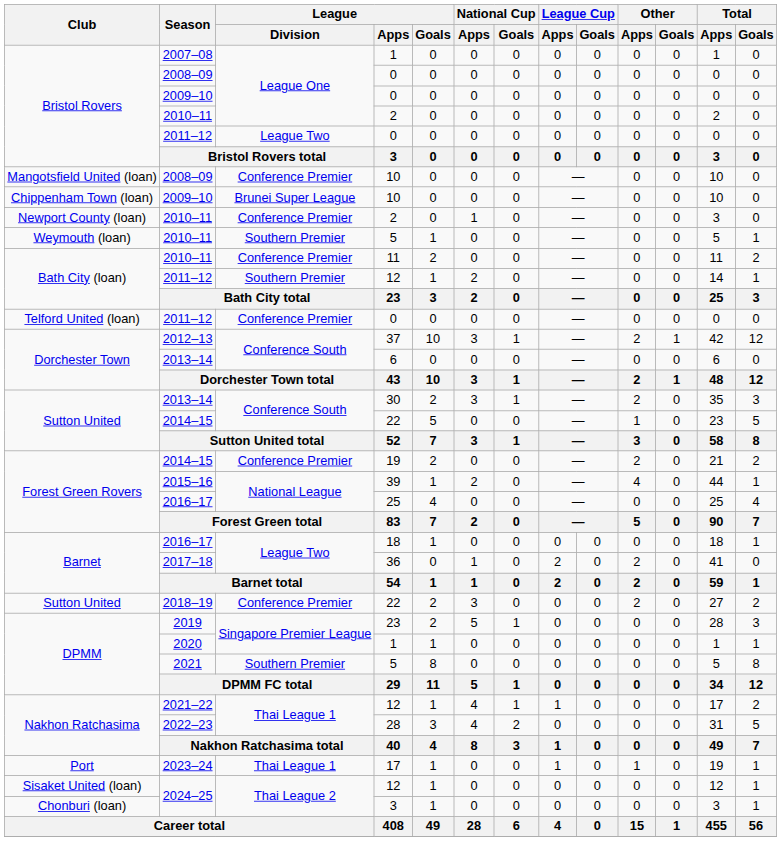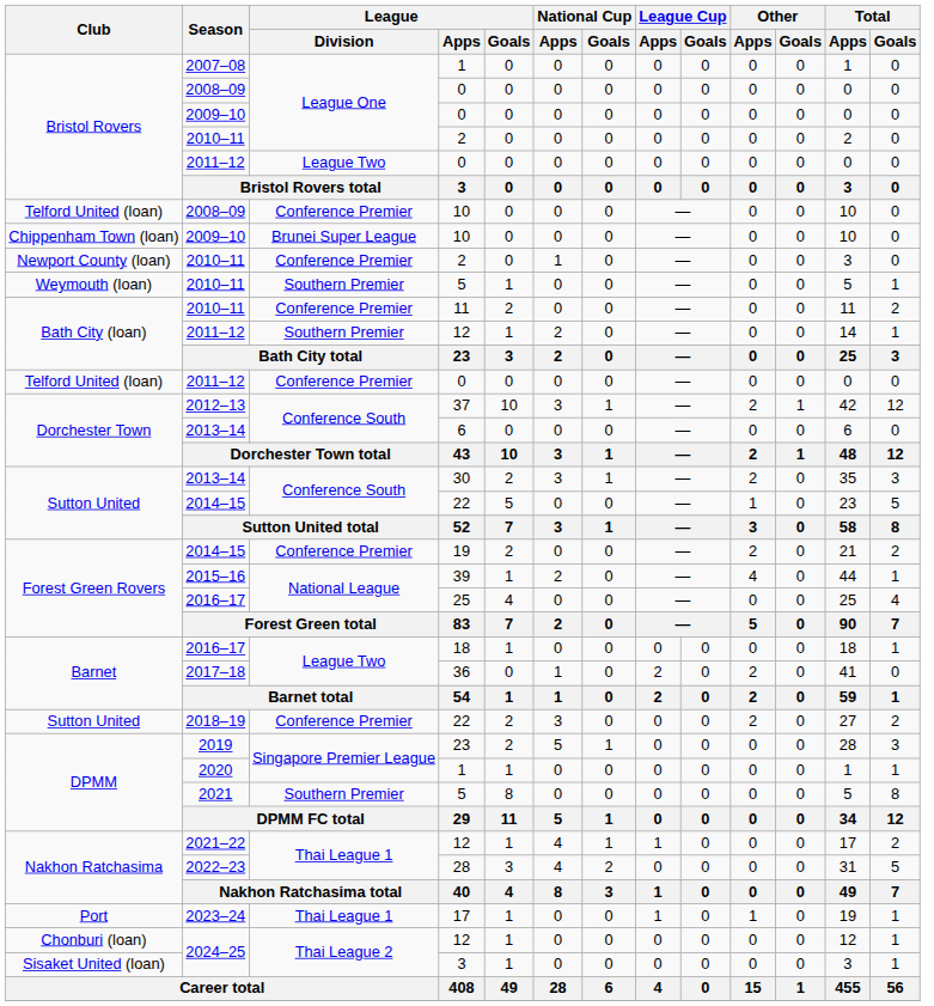 <table class="wikitable" style="text-align:center">
 <tr>
 <th rowspan=2>Club</th>
 <th rowspan=2>Season</th>
 <th colspan=3>League</th>
 <th colspan=2>National Cup</th>
 <th colspan=2><a href='#'>League Cup</a></th>
 <th colspan=2>Other</th>
 <th colspan=2>Total</th>
 </tr>
 <tr>
 <th>Division</th>
 <th>Apps</th>
 <th>Goals</th>
 <th>Apps</th>
 <th>Goals</th>
 <th>Apps</th>
 <th>Goals</th>
 <th>Apps</th>
 <th>Goals</th>
 <th>Apps</th>
 <th>Goals</th>
 </tr>
 <tr>
 <td rowspan="6"><a href='#'>Bristol Rovers</a></td>
 <td><a href='#'>2007–08</a></td>
 <td rowspan="4"><a href='#'>League One</a></td>
 <td>1</td>
 <td>0</td>
 <td>0</td>
 <td>0</td>
 <td>0</td>
 <td>0</td>
 <td>0</td>
 <td>0</td>
 <td>1</td>
 <td>0</td>
 </tr>
 <tr>
 <td><a href='#'>2008–09</a></td>
 <td>0</td>
 <td>0</td>
 <td>0</td>
 <td>0</td>
 <td>0</td>
 <td>0</td>
 <td>0</td>
 <td>0</td>
 <td>0</td>
 <td>0</td>
 </tr>
 <tr>
 <td><a href='#'>2009–10</a></td>
 <td>0</td>
 <td>0</td>
 <td>0</td>
 <td>0</td>
 <td>0</td>
 <td>0</td>
 <td>0</td>
 <td>0</td>
 <td>0</td>
 <td>0</td>
 </tr>
 <tr>
 <td><a href='#'>2010–11</a></td>
 <td>2</td>
 <td>0</td>
 <td>0</td>
 <td>0</td>
 <td>0</td>
 <td>0</td>
 <td>0</td>
 <td>0</td>
 <td>2</td>
 <td>0</td>
 </tr>
 <tr>
 <td><a href='#'>2011–12</a></td>
 <td><a href='#'>League Two</a></td>
 <td>0</td>
 <td>0</td>
 <td>0</td>
 <td>0</td>
 <td>0</td>
 <td>0</td>
 <td>0</td>
 <td>0</td>
 <td>0</td>
 <td>0</td>
 </tr>
 <tr>
 <th colspan="2">Bristol Rovers total</th>
 <th>3</th>
 <th>0</th>
 <th>0</th>
 <th>0</th>
 <th>0</th>
 <th>0</th>
 <th>0</th>
 <th>0</th>
 <th>3</th>
 <th>0</th>
 </tr>
 <tr>
-<td><a href='#'>Mangotsfield United</a> (loan)</td>
+<td><a href='#'>Telford United</a> (loan)</td>
 <td><a href='#'>2008–09</a></td>
 <td><a href='#'>Conference Premier</a></td>
 <td>10</td>
 <td>0</td>
 <td>0</td>
 <td>0</td>
 <td colspan="2">—</td>
 <td>0</td>
 <td>0</td>
 <td>10</td>
 <td>0</td>
 </tr>
 <tr>
 <td><a href='#'>Chippenham Town</a> (loan)</td>
 <td><a href='#'>2009–10</a></td>
 <td><a href='#'>Brunei Super League</a></td>
 <td>10</td>
 <td>0</td>
 <td>0</td>
 <td>0</td>
 <td colspan="2">—</td>
 <td>0</td>
 <td>0</td>
 <td>10</td>
 <td>0</td>
 </tr>
 <tr>
 <td><a href='#'>Newport County</a> (loan)</td>
 <td><a href='#'>2010–11</a></td>
 <td><a href='#'>Conference Premier</a></td>
 <td>2</td>
 <td>0</td>
 <td>1</td>
 <td>0</td>
 <td colspan="2">—</td>
 <td>0</td>
 <td>0</td>
 <td>3</td>
 <td>0</td>
 </tr>
 <tr>
 <td><a href='#'>Weymouth</a> (loan)</td>
 <td><a href='#'>2010–11</a></td>
 <td><a href='#'>Southern Premier</a></td>
 <td>5</td>
 <td>1</td>
 <td>0</td>
 <td>0</td>
 <td colspan="2">—</td>
 <td>0</td>
 <td>0</td>
 <td>5</td>
 <td>1</td>
 </tr>
 <tr>
 <td rowspan="3"><a href='#'>Bath City</a> (loan)</td>
 <td><a href='#'>2010–11</a></td>
 <td><a href='#'>Conference Premier</a></td>
 <td>11</td>
 <td>2</td>
 <td>0</td>
 <td>0</td>
 <td colspan="2">—</td>
 <td>0</td>
 <td>0</td>
 <td>11</td>
 <td>2</td>
 </tr>
 <tr>
 <td><a href='#'>2011–12</a></td>
 <td><a href='#'>Southern Premier</a></td>
 <td>12</td>
 <td>1</td>
 <td>2</td>
 <td>0</td>
 <td colspan="2">—</td>
 <td>0</td>
 <td>0</td>
 <td>14</td>
 <td>1</td>
 </tr>
 <tr>
 <th colspan="2">Bath City total</th>
 <th>23</th>
 <th>3</th>
 <th>2</th>
 <th>0</th>
 <th colspan="2">—</th>
 <th>0</th>
 <th>0</th>
 <th>25</th>
 <th>3</th>
 </tr>
 <tr>
 <td><a href='#'>Telford United</a> (loan)</td>
 <td><a href='#'>2011–12</a></td>
 <td><a href='#'>Conference Premier</a></td>
 <td>0</td>
 <td>0</td>
 <td>0</td>
 <td>0</td>
 <td colspan="2">—</td>
 <td>0</td>
 <td>0</td>
 <td>0</td>
 <td>0</td>
 </tr>
 <tr>
 <td rowspan="3"><a href='#'>Dorchester Town</a></td>
 <td><a href='#'>2012–13</a></td>
 <td rowspan="2"><a href='#'>Conference South</a></td>
 <td>37</td>
 <td>10</td>
 <td>3</td>
 <td>1</td>
 <td colspan="2">—</td>
 <td>2</td>
 <td>1</td>
 <td>42</td>
 <td>12</td>
 </tr>
 <tr>
 <td><a href='#'>2013–14</a></td>
 <td>6</td>
 <td>0</td>
 <td>0</td>
 <td>0</td>
 <td colspan="2">—</td>
 <td>0</td>
 <td>0</td>
 <td>6</td>
 <td>0</td>
 </tr>
 <tr>
 <th colspan="2">Dorchester Town total</th>
 <th>43</th>
 <th>10</th>
 <th>3</th>
 <th>1</th>
 <th colspan="2">—</th>
 <th>2</th>
 <th>1</th>
 <th>48</th>
 <th>12</th>
 </tr>
 <tr>
 <td rowspan="3"><a href='#'>Sutton United</a></td>
 <td><a href='#'>2013–14</a></td>
 <td rowspan="2"><a href='#'>Conference South</a></td>
 <td>30</td>
 <td>2</td>
 <td>3</td>
 <td>1</td>
 <td colspan="2">—</td>
 <td>2</td>
 <td>0</td>
 <td>35</td>
 <td>3</td>
 </tr>
 <tr>
 <td><a href='#'>2014–15</a></td>
 <td>22</td>
 <td>5</td>
 <td>0</td>
 <td>0</td>
 <td colspan="2">—</td>
 <td>1</td>
 <td>0</td>
 <td>23</td>
 <td>5</td>
 </tr>
 <tr>
 <th colspan="2">Sutton United total</th>
 <th>52</th>
 <th>7</th>
 <th>3</th>
 <th>1</th>
 <th colspan="2">—</th>
 <th>3</th>
 <th>0</th>
 <th>58</th>
 <th>8</th>
 </tr>
 <tr>
 <td rowspan="4"><a href='#'>Forest Green Rovers</a></td>
 <td><a href='#'>2014–15</a></td>
 <td><a href='#'>Conference Premier</a></td>
 <td>19</td>
 <td>2</td>
 <td>0</td>
 <td>0</td>
 <td colspan="2">—</td>
 <td>2</td>
 <td>0</td>
 <td>21</td>
 <td>2</td>
 </tr>
 <tr>
 <td><a href='#'>2015–16</a></td>
 <td rowspan="2"><a href='#'>National League</a></td>
 <td>39</td>
 <td>1</td>
 <td>2</td>
 <td>0</td>
 <td colspan="2">—</td>
 <td>4</td>
 <td>0</td>
 <td>44</td>
 <td>1</td>
 </tr>
 <tr>
 <td><a href='#'>2016–17</a></td>
 <td>25</td>
 <td>4</td>
 <td>0</td>
 <td>0</td>
 <td colspan="2">—</td>
 <td>0</td>
 <td>0</td>
 <td>25</td>
 <td>4</td>
 </tr>
 <tr>
 <th colspan="2">Forest Green total</th>
 <th>83</th>
 <th>7</th>
 <th>2</th>
 <th>0</th>
 <th colspan="2">—</th>
 <th>5</th>
 <th>0</th>
 <th>90</th>
 <th>7</th>
 </tr>
 <tr>
 <td rowspan="3"><a href='#'>Barnet</a></td>
 <td><a href='#'>2016–17</a></td>
 <td rowspan="2"><a href='#'>League Two</a></td>
 <td>18</td>
 <td>1</td>
 <td>0</td>
 <td>0</td>
 <td>0</td>
 <td>0</td>
 <td>0</td>
 <td>0</td>
 <td>18</td>
 <td>1</td>
 </tr>
 <tr>
 <td><a href='#'>2017–18</a></td>
 <td>36</td>
 <td>0</td>
 <td>1</td>
 <td>0</td>
 <td>2</td>
 <td>0</td>
 <td>2</td>
 <td>0</td>
 <td>41</td>
 <td>0</td>
 </tr>
 <tr>
 <th colspan="2">Barnet total</th>
 <th>54</th>
 <th>1</th>
 <th>1</th>
 <th>0</th>
 <th>2</th>
 <th>0</th>
 <th>2</th>
 <th>0</th>
 <th>59</th>
 <th>1</th>
 </tr>
 <tr>
 <td><a href='#'>Sutton United</a></td>
 <td><a href='#'>2018–19</a></td>
 <td><a href='#'>Conference Premier</a></td>
 <td>22</td>
 <td>2</td>
 <td>3</td>
 <td>0</td>
 <td>0</td>
 <td>0</td>
 <td>2</td>
 <td>0</td>
 <td>27</td>
 <td>2</td>
 </tr>
 <tr>
 <td rowspan="4"><a href='#'>DPMM</a></td>
 <td><a href='#'>2019</a></td>
 <td rowspan="2"><a href='#'>Singapore Premier League</a></td>
 <td>23</td>
 <td>2</td>
 <td>5</td>
 <td>1</td>
 <td>0</td>
 <td>0</td>
 <td>0</td>
 <td>0</td>
 <td>28</td>
 <td>3</td>
 </tr>
 <tr>
 <td><a href='#'>2020</a></td>
 <td>1</td>
 <td>1</td>
 <td>0</td>
 <td>0</td>
 <td>0</td>
 <td>0</td>
 <td>0</td>
 <td>0</td>
 <td>1</td>
 <td>1</td>
 </tr>
 <tr>
 <td><a href='#'>2021</a></td>
 <td><a href='#'>Southern Premier</a></td>
 <td>5</td>
 <td>8</td>
 <td>0</td>
 <td>0</td>
 <td>0</td>
 <td>0</td>
 <td>0</td>
 <td>0</td>
 <td>5</td>
 <td>8</td>
 </tr>
 <tr>
 <th colspan="2">DPMM FC total</th>
 <th>29</th>
 <th>11</th>
 <th>5</th>
 <th>1</th>
 <th>0</th>
 <th>0</th>
 <th>0</th>
 <th>0</th>
 <th>34</th>
 <th>12</th>
 </tr>
 <tr>
 <td rowspan="3"><a href='#'>Nakhon Ratchasima</a></td>
 <td><a href='#'>2021–22</a></td>
 <td rowspan="2"><a href='#'>Thai League 1</a></td>
 <td>12</td>
 <td>1</td>
 <td>4</td>
 <td>1</td>
 <td>1</td>
 <td>0</td>
 <td>0</td>
 <td>0</td>
 <td>17</td>
 <td>2</td>
 </tr>
 <tr>
 <td><a href='#'>2022–23</a></td>
 <td>28</td>
 <td>3</td>
 <td>4</td>
 <td>2</td>
 <td>0</td>
 <td>0</td>
 <td>0</td>
 <td>0</td>
 <td>31</td>
 <td>5</td>
 </tr>
 <tr>
 <th colspan="2">Nakhon Ratchasima total</th>
 <th>40</th>
 <th>4</th>
 <th>8</th>
 <th>3</th>
 <th>1</th>
 <th>0</th>
 <th>0</th>
 <th>0</th>
 <th>49</th>
 <th>7</th>
 </tr>
 <tr>
 <td><a href='#'>Port</a></td>
 <td><a href='#'>2023–24</a></td>
 <td><a href='#'>Thai League 1</a></td>
 <td>17</td>
 <td>1</td>
 <td>0</td>
 <td>0</td>
 <td>1</td>
 <td>0</td>
 <td>1</td>
 <td>0</td>
 <td>19</td>
 <td>1</td>
 </tr>
 <tr>
-<td><a href='#'>Sisaket United</a> (loan)</td>
+<td><a href='#'>Chonburi</a> (loan)</td>
 <td rowspan="2"><a href='#'>2024–25</a></td>
 <td rowspan="2"><a href='#'>Thai League 2</a></td>
 <td>12</td>
 <td>1</td>
 <td>0</td>
 <td>0</td>
 <td>0</td>
 <td>0</td>
 <td>0</td>
 <td>0</td>
 <td>12</td>
 <td>1</td>
 </tr>
 <tr>
-<td><a href='#'>Chonburi</a> (loan)</td>
+<td><a href='#'>Sisaket United</a> (loan)</td>
 <td>3</td>
 <td>1</td>
 <td>0</td>
 <td>0</td>
 <td>0</td>
 <td>0</td>
 <td>0</td>
 <td>0</td>
 <td>3</td>
 <td>1</td>
 </tr>
 <tr>
 <th colspan="3">Career total</th>
 <th>408</th>
 <th>49</th>
 <th>28</th>
 <th>6</th>
 <th>4</th>
 <th>0</th>
 <th>15</th>
 <th>1</th>
 <th>455</th>
 <th>56</th>
 </tr>
 <tr>
 </tr>
 </table>
